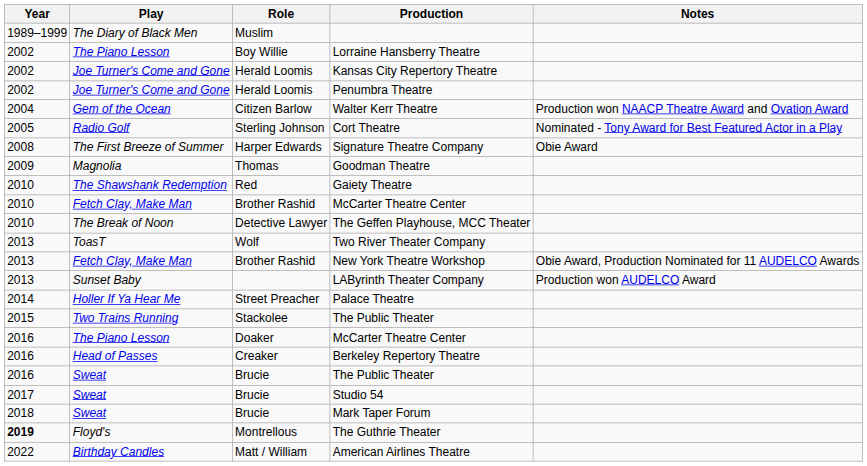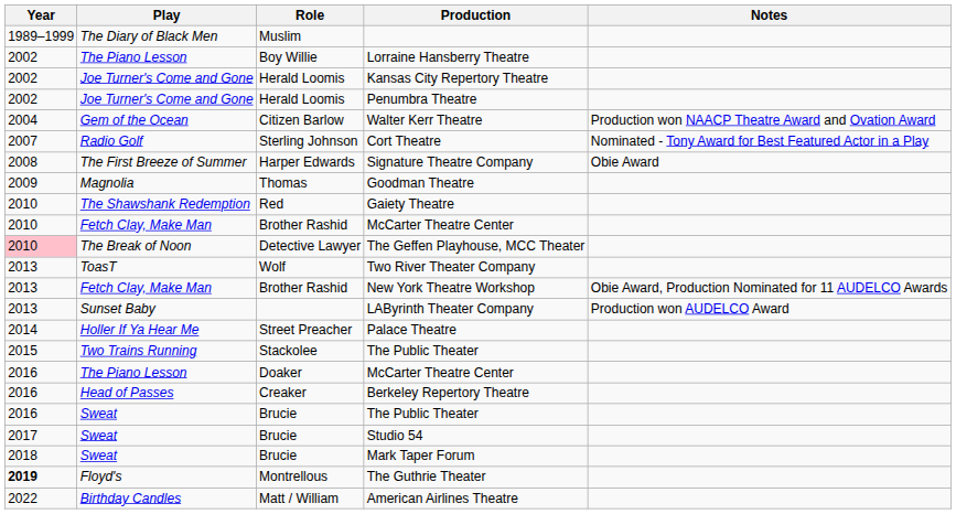 <table class="wikitable sortable">
 <tr>
 <th>Year</th>
 <th>Play</th>
 <th>Role</th>
 <th>Production</th>
 <th>Notes</th>
 </tr>
 <tr>
 <td>1989–1999</td>
 <td><em>The Diary of Black Men</em></td>
 <td>Muslim</td>
 <td></td>
 <td></td>
 </tr>
 <tr>
 <td>2002</td>
 <td><em><a href='#'>The Piano Lesson</a></em></td>
 <td>Boy Willie</td>
 <td>Lorraine Hansberry Theatre</td>
 <td></td>
 </tr>
 <tr>
 <td>2002</td>
 <td><em><a href='#'>Joe Turner's Come and Gone</a></em></td>
 <td>Herald Loomis</td>
 <td>Kansas City Repertory Theatre</td>
 <td></td>
 </tr>
 <tr>
 <td>2002</td>
 <td><em><a href='#'>Joe Turner's Come and Gone</a></em></td>
 <td>Herald Loomis</td>
 <td>Penumbra Theatre</td>
 <td></td>
 </tr>
 <tr>
 <td>2004</td>
 <td><em><a href='#'>Gem of the Ocean</a></em></td>
 <td>Citizen Barlow</td>
 <td>Walter Kerr Theatre</td>
 <td>Production won <a href='#'>NAACP Theatre Award</a> and <a href='#'>Ovation Award</a></td>
 </tr>
 <tr>
-<td>2005</td>
+<td>2007</td>
 <td><em><a href='#'>Radio Golf</a></em></td>
 <td>Sterling Johnson</td>
 <td>Cort Theatre</td>
 <td>Nominated - <a href='#'>Tony Award for Best Featured Actor in a Play</a></td>
 </tr>
 <tr>
 <td>2008</td>
 <td><em>The First Breeze of Summer</em></td>
 <td>Harper Edwards</td>
 <td>Signature Theatre Company</td>
 <td>Obie Award</td>
 </tr>
 <tr>
 <td>2009</td>
 <td><em>Magnolia</em></td>
 <td>Thomas</td>
 <td>Goodman Theatre</td>
 <td></td>
 </tr>
 <tr>
 <td>2010</td>
 <td><em><a href='#'>The Shawshank Redemption</a></em></td>
 <td>Red</td>
 <td>Gaiety Theatre</td>
 <td></td>
 </tr>
 <tr>
 <td>2010</td>
 <td><em><a href='#'>Fetch Clay, Make Man</a></em></td>
 <td>Brother Rashid</td>
 <td>McCarter Theatre Center</td>
 <td></td>
 </tr>
 <tr>
-<td>2010</td>
+<td style="background: pink;">2010</td>
 <td><em>The Break of Noon</em></td>
 <td>Detective Lawyer</td>
 <td>The Geffen Playhouse, MCC Theater</td>
 <td></td>
 </tr>
 <tr>
 <td>2013</td>
 <td><em>ToasT</em></td>
 <td>Wolf</td>
 <td>Two River Theater Company</td>
 <td></td>
 </tr>
 <tr>
 <td>2013</td>
 <td><em><a href='#'>Fetch Clay, Make Man</a></em></td>
 <td>Brother Rashid</td>
 <td>New York Theatre Workshop</td>
 <td>Obie Award, Production Nominated for 11 <a href='#'>AUDELCO</a> Awards</td>
 </tr>
 <tr>
 <td>2013</td>
 <td><em>Sunset Baby</em></td>
 <td></td>
 <td>LAByrinth Theater Company</td>
 <td>Production won <a href='#'>AUDELCO</a> Award</td>
 </tr>
 <tr>
 <td>2014</td>
 <td><em><a href='#'>Holler If Ya Hear Me</a></em></td>
 <td>Street Preacher</td>
 <td>Palace Theatre</td>
 <td></td>
 </tr>
 <tr>
 <td>2015</td>
 <td><em><a href='#'>Two Trains Running</a></em></td>
 <td>Stackolee</td>
 <td>The Public Theater</td>
 <td></td>
 </tr>
 <tr>
 <td>2016</td>
 <td><em><a href='#'>The Piano Lesson</a></em></td>
 <td>Doaker</td>
 <td>McCarter Theatre Center</td>
 <td></td>
 </tr>
 <tr>
 <td>2016</td>
 <td><em><a href='#'>Head of Passes</a></em></td>
 <td>Creaker</td>
 <td>Berkeley Repertory Theatre</td>
 <td></td>
 </tr>
 <tr>
 <td>2016</td>
 <td><em><a href='#'>Sweat</a></em></td>
 <td>Brucie</td>
 <td>The Public Theater</td>
 <td></td>
 </tr>
 <tr>
 <td>2017</td>
 <td><em><a href='#'>Sweat</a></em></td>
 <td>Brucie</td>
 <td>Studio 54</td>
 <td></td>
 </tr>
 <tr>
 <td>2018</td>
 <td><em><a href='#'>Sweat</a></em></td>
 <td>Brucie</td>
 <td>Mark Taper Forum</td>
 <td></td>
 </tr>
 <tr>
 <td><strong>2019</strong></td>
 <td><em>Floyd's</em></td>
 <td>Montrellous</td>
 <td>The Guthrie Theater</td>
 <td></td>
 </tr>
 <tr>
 <td>2022</td>
 <td><em><a href='#'>Birthday Candles</a></em></td>
 <td>Matt / William</td>
 <td>American Airlines Theatre</td>
 <td></td>
 </tr>
 </table>
